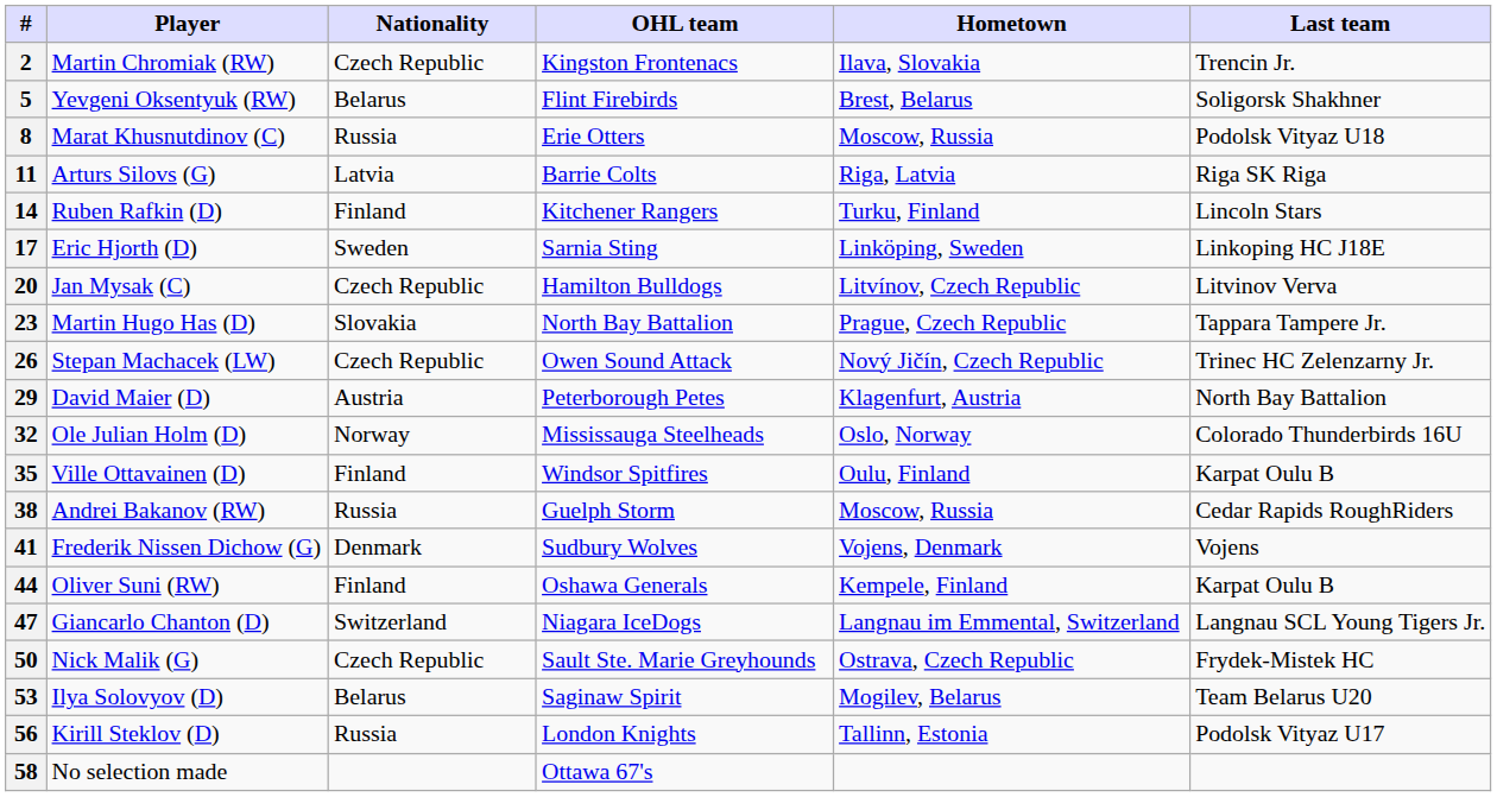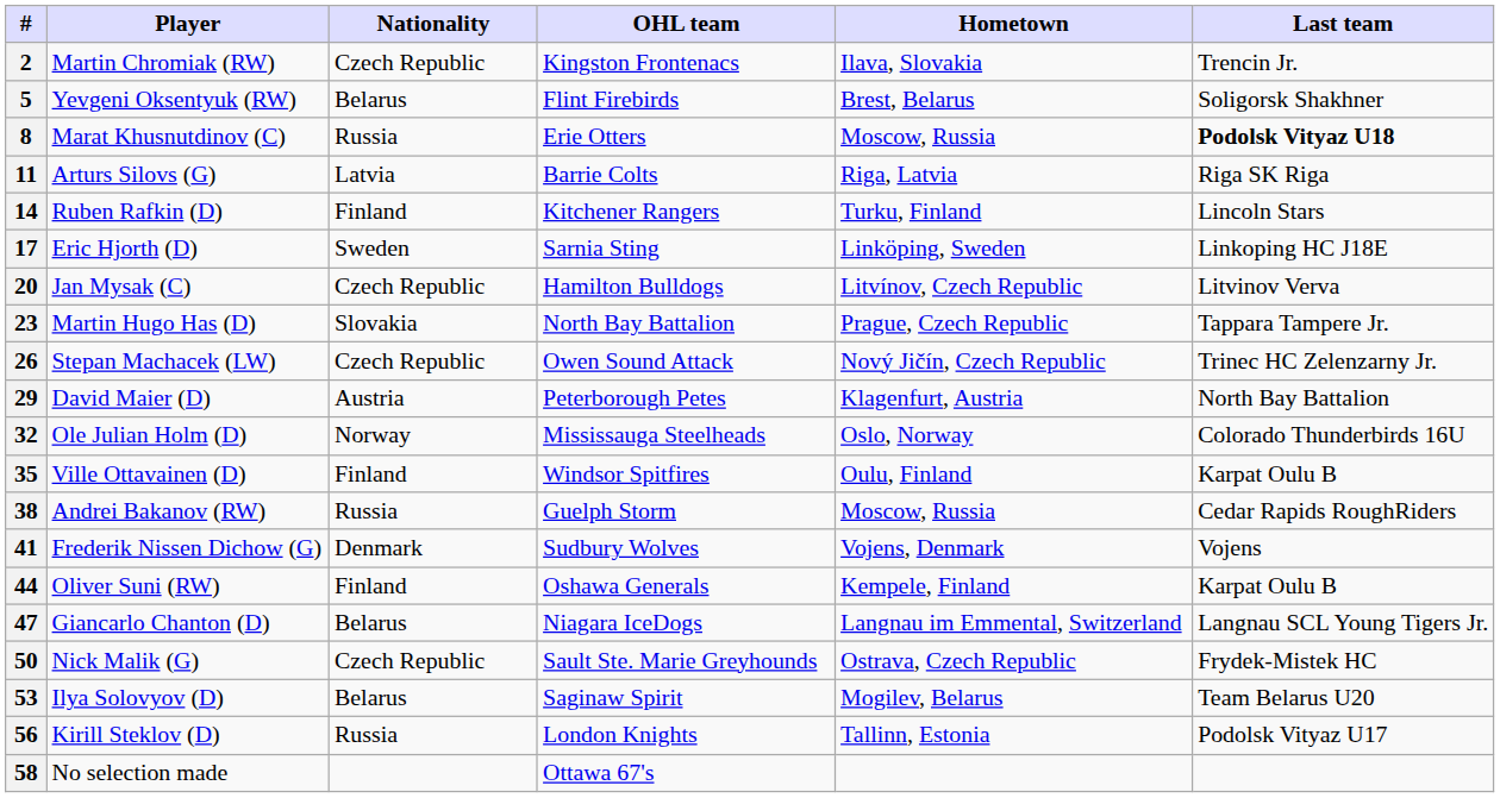 <table class="wikitable">
 <tr>
 <th style="background:#ddf; width:2.75%;">#</th>
 <th style="background:#ddf; width:19.0%;">Player</th>
 <th style="background:#ddf; width:14.0%;">Nationality</th>
 <th style="background:#ddf; width:20.0%;">OHL team</th>
 <th style="background:#ddf; width:24.0%;">Hometown</th>
 <th style="background:#ddf; width:100.0%;">Last team</th>
 </tr>
 <tr>
 <th>2</th>
 <td><a href='#'>Martin Chromiak</a> (<a href='#'>RW</a>)</td>
 <td> Czech Republic</td>
 <td><a href='#'>Kingston Frontenacs</a></td>
 <td><a href='#'>Ilava</a>, <a href='#'>Slovakia</a></td>
 <td>Trencin Jr.</td>
 </tr>
 <tr>
 <th>5</th>
 <td><a href='#'>Yevgeni Oksentyuk</a> (<a href='#'>RW</a>)</td>
 <td> Belarus</td>
 <td><a href='#'>Flint Firebirds</a></td>
 <td><a href='#'>Brest</a>, <a href='#'>Belarus</a></td>
 <td>Soligorsk Shakhner</td>
 </tr>
 <tr>
 <th>8</th>
 <td><a href='#'>Marat Khusnutdinov</a> (<a href='#'>C</a>)</td>
 <td> Russia</td>
 <td><a href='#'>Erie Otters</a></td>
 <td><a href='#'>Moscow</a>, <a href='#'>Russia</a></td>
-<td>Podolsk Vityaz U18</td>
+<td><strong>Podolsk Vityaz U18</strong></td>
 </tr>
 <tr>
 <th>11</th>
 <td><a href='#'>Arturs Silovs</a> (<a href='#'>G</a>)</td>
 <td> Latvia</td>
 <td><a href='#'>Barrie Colts</a></td>
 <td><a href='#'>Riga</a>, <a href='#'>Latvia</a></td>
 <td>Riga SK Riga</td>
 </tr>
 <tr>
 <th>14</th>
 <td><a href='#'>Ruben Rafkin</a> (<a href='#'>D</a>)</td>
 <td> Finland</td>
 <td><a href='#'>Kitchener Rangers</a></td>
 <td><a href='#'>Turku</a>, <a href='#'>Finland</a></td>
 <td>Lincoln Stars</td>
 </tr>
 <tr>
 <th>17</th>
 <td><a href='#'>Eric Hjorth</a> (<a href='#'>D</a>)</td>
 <td> Sweden</td>
 <td><a href='#'>Sarnia Sting</a></td>
 <td><a href='#'>Linköping</a>, <a href='#'>Sweden</a></td>
 <td>Linkoping HC J18E</td>
 </tr>
 <tr>
 <th>20</th>
 <td><a href='#'>Jan Mysak</a> (<a href='#'>C</a>)</td>
 <td> Czech Republic</td>
 <td><a href='#'>Hamilton Bulldogs</a></td>
 <td><a href='#'>Litvínov</a>, <a href='#'>Czech Republic</a></td>
 <td>Litvinov Verva</td>
 </tr>
 <tr>
 <th>23</th>
 <td><a href='#'>Martin Hugo Has</a> (<a href='#'>D</a>)</td>
 <td> Slovakia</td>
 <td><a href='#'>North Bay Battalion</a></td>
 <td><a href='#'>Prague</a>, <a href='#'>Czech Republic</a></td>
 <td>Tappara Tampere Jr.</td>
 </tr>
 <tr>
 <th>26</th>
 <td><a href='#'>Stepan Machacek</a> (<a href='#'>LW</a>)</td>
 <td> Czech Republic</td>
 <td><a href='#'>Owen Sound Attack</a></td>
 <td><a href='#'>Nový Jičín</a>, <a href='#'>Czech Republic</a></td>
 <td>Trinec HC Zelenzarny Jr.</td>
 </tr>
 <tr>
 <th>29</th>
 <td><a href='#'>David Maier</a> (<a href='#'>D</a>)</td>
 <td> Austria</td>
 <td><a href='#'>Peterborough Petes</a></td>
 <td><a href='#'>Klagenfurt</a>, <a href='#'>Austria</a></td>
 <td>North Bay Battalion</td>
 </tr>
 <tr>
 <th>32</th>
 <td><a href='#'>Ole Julian Holm</a> (<a href='#'>D</a>)</td>
 <td> Norway</td>
 <td><a href='#'>Mississauga Steelheads</a></td>
 <td><a href='#'>Oslo</a>, <a href='#'>Norway</a></td>
 <td>Colorado Thunderbirds 16U</td>
 </tr>
 <tr>
 <th>35</th>
 <td><a href='#'>Ville Ottavainen</a> (<a href='#'>D</a>)</td>
 <td> Finland</td>
 <td><a href='#'>Windsor Spitfires</a></td>
 <td><a href='#'>Oulu</a>, <a href='#'>Finland</a></td>
 <td>Karpat Oulu B</td>
 </tr>
 <tr>
 <th>38</th>
 <td><a href='#'>Andrei Bakanov</a> (<a href='#'>RW</a>)</td>
 <td> Russia</td>
 <td><a href='#'>Guelph Storm</a></td>
 <td><a href='#'>Moscow</a>, <a href='#'>Russia</a></td>
 <td>Cedar Rapids RoughRiders</td>
 </tr>
 <tr>
 <th>41</th>
 <td><a href='#'>Frederik Nissen Dichow</a> (<a href='#'>G</a>)</td>
 <td> Denmark</td>
 <td><a href='#'>Sudbury Wolves</a></td>
 <td><a href='#'>Vojens</a>, <a href='#'>Denmark</a></td>
 <td>Vojens</td>
 </tr>
 <tr>
 <th>44</th>
 <td><a href='#'>Oliver Suni</a> (<a href='#'>RW</a>)</td>
 <td> Finland</td>
 <td><a href='#'>Oshawa Generals</a></td>
 <td><a href='#'>Kempele</a>, <a href='#'>Finland</a></td>
 <td>Karpat Oulu B</td>
 </tr>
 <tr>
 <th>47</th>
 <td><a href='#'>Giancarlo Chanton</a> (<a href='#'>D</a>)</td>
-<td> Switzerland</td>
+<td> Belarus</td>
 <td><a href='#'>Niagara IceDogs</a></td>
 <td><a href='#'>Langnau im Emmental</a>, <a href='#'>Switzerland</a></td>
 <td>Langnau SCL Young Tigers Jr.</td>
 </tr>
 <tr>
 <th>50</th>
 <td><a href='#'>Nick Malik</a> (<a href='#'>G</a>)</td>
 <td> Czech Republic</td>
 <td><a href='#'>Sault Ste. Marie Greyhounds</a></td>
 <td><a href='#'>Ostrava</a>, <a href='#'>Czech Republic</a></td>
 <td>Frydek-Mistek HC</td>
 </tr>
 <tr>
 <th>53</th>
 <td><a href='#'>Ilya Solovyov</a> (<a href='#'>D</a>)</td>
 <td> Belarus</td>
 <td><a href='#'>Saginaw Spirit</a></td>
 <td><a href='#'>Mogilev</a>, <a href='#'>Belarus</a></td>
 <td>Team Belarus U20</td>
 </tr>
 <tr>
 <th>56</th>
 <td><a href='#'>Kirill Steklov</a> (<a href='#'>D</a>)</td>
 <td> Russia</td>
 <td><a href='#'>London Knights</a></td>
 <td><a href='#'>Tallinn</a>, <a href='#'>Estonia</a></td>
 <td>Podolsk Vityaz U17</td>
 </tr>
 <tr>
 <th>58</th>
 <td>No selection made</td>
 <td></td>
 <td><a href='#'>Ottawa 67's</a></td>
 <td></td>
 <td></td>
 </tr>
 </table>
